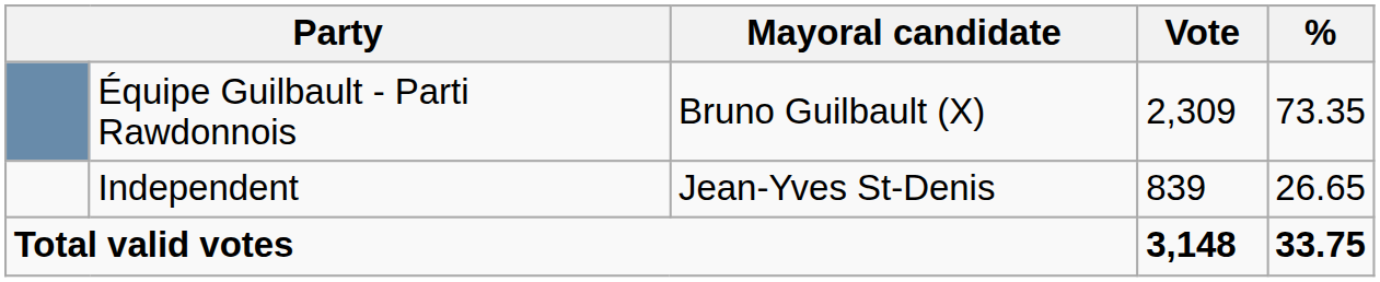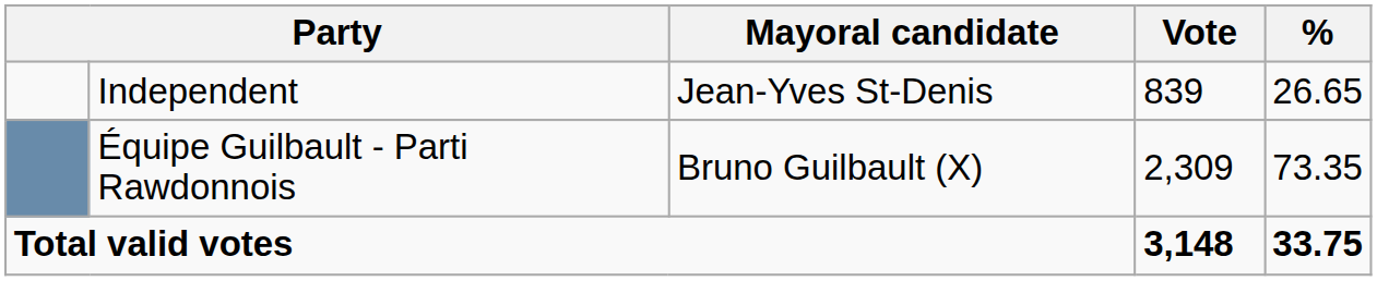 <table class="wikitable">
 <tr>
 <th bgcolor="#DDDDFF" width="230px" colspan="2">Party</th>
 <th bgcolor="#DDDDFF" width="200px">Mayoral candidate</th>
 <th bgcolor="#DDDDFF" width="50px">Vote</th>
 <th bgcolor="#DDDDFF" width="30px">%</th>
+</tr>
+<tr>
+<td> </td>
+<td>Independent</td>
+<td>Jean-Yves St-Denis</td>
+<td>839</td>
+<td>26.65</td>
 </tr>
 <tr>
 <td bgcolor=#688BAA width="30px"> </td>
 <td>Équipe Guilbault - Parti Rawdonnois</td>
 <td>Bruno Guilbault (X)</td>
 <td>2,309</td>
 <td>73.35</td>
 </tr>
 <tr>
-<td> </td>
-<td>Independent</td>
-<td>Jean-Yves St-Denis</td>
-<td>839</td>
-<td>26.65</td>
-</tr>
-<tr>
 <td colspan="3"><strong>Total valid votes</strong></td>
 <td><strong>3,148</strong></td>
 <td><strong>33.75</strong></td>
 </tr>
 </table>
